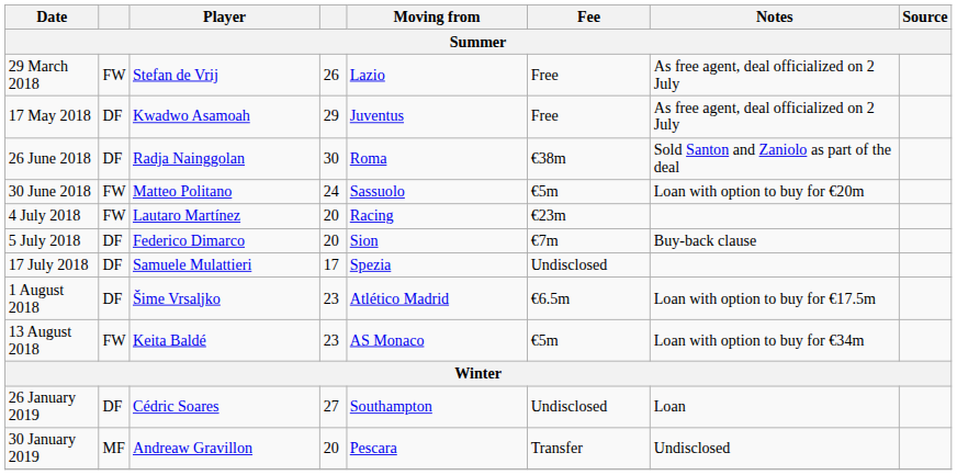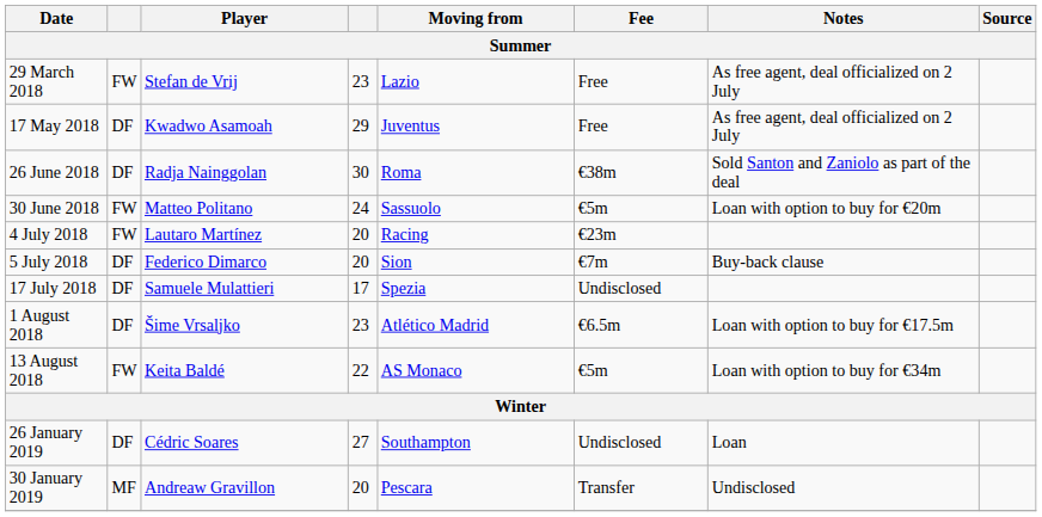 <table class="wikitable sortable">
 <tr>
 <th style="width:90px;">Date</th>
 <th style="width:20px;"></th>
 <th style="width:190px;">Player</th>
 <th style="width:20px;"></th>
 <th style="width:180px;">Moving from</th>
 <th style="width:120px;" class="unsortable">Fee</th>
 <th style="width:250px;" class="unsortable">Notes</th>
 <th style="width:20px;">Source</th>
 </tr>
 <tr>
 <th colspan=8>Summer</th>
 </tr>
 <tr>
 <td>29 March 2018</td>
 <td>FW</td>
 <td> <a href='#'>Stefan de Vrij</a></td>
-<td>26</td>
+<td>23</td>
 <td> <a href='#'>Lazio</a></td>
 <td>Free</td>
 <td>As free agent, deal officialized on 2 July</td>
 <td></td>
 </tr>
 <tr>
 <td>17 May 2018</td>
 <td>DF</td>
 <td> <a href='#'>Kwadwo Asamoah</a></td>
 <td>29</td>
 <td> <a href='#'>Juventus</a></td>
 <td>Free</td>
 <td>As free agent, deal officialized on 2 July</td>
 <td></td>
 </tr>
 <tr>
 <td>26 June 2018</td>
 <td>DF</td>
 <td> <a href='#'>Radja Nainggolan</a></td>
 <td>30</td>
 <td> <a href='#'>Roma</a></td>
 <td>€38m</td>
 <td>Sold <a href='#'>Santon</a> and <a href='#'>Zaniolo</a> as part of the deal</td>
 <td></td>
 </tr>
 <tr>
 <td>30 June 2018</td>
 <td>FW</td>
 <td> <a href='#'>Matteo Politano</a></td>
 <td>24</td>
 <td> <a href='#'>Sassuolo</a></td>
 <td>€5m</td>
 <td>Loan with option to buy for €20m</td>
 <td></td>
 </tr>
 <tr>
 <td>4 July 2018</td>
 <td>FW</td>
 <td> <a href='#'>Lautaro Martínez</a></td>
 <td>20</td>
 <td> <a href='#'>Racing</a></td>
 <td>€23m</td>
 <td></td>
 <td></td>
 </tr>
 <tr>
 <td>5 July 2018</td>
 <td>DF</td>
 <td> <a href='#'>Federico Dimarco</a></td>
 <td>20</td>
 <td> <a href='#'>Sion</a></td>
 <td>€7m</td>
 <td>Buy-back clause</td>
 <td></td>
 </tr>
 <tr>
 <td>17 July 2018</td>
 <td>DF</td>
 <td> <a href='#'>Samuele Mulattieri</a></td>
 <td>17</td>
 <td> <a href='#'>Spezia</a></td>
 <td>Undisclosed</td>
 <td></td>
 <td></td>
 </tr>
 <tr>
 <td>1 August 2018</td>
 <td>DF</td>
 <td> <a href='#'>Šime Vrsaljko</a></td>
 <td>23</td>
 <td> <a href='#'>Atlético Madrid</a></td>
 <td>€6.5m</td>
 <td>Loan with option to buy for €17.5m</td>
 <td></td>
 </tr>
 <tr>
 <td>13 August 2018</td>
 <td>FW</td>
 <td> <a href='#'>Keita Baldé</a></td>
-<td>23</td>
+<td>22</td>
 <td> <a href='#'>AS Monaco</a></td>
 <td>€5m</td>
 <td>Loan with option to buy for €34m</td>
 <td></td>
 </tr>
 <tr>
 <th colspan=8>Winter</th>
 </tr>
 <tr>
 <td>26 January 2019</td>
 <td>DF</td>
 <td> <a href='#'>Cédric Soares</a></td>
 <td>27</td>
 <td> <a href='#'>Southampton</a></td>
 <td>Undisclosed</td>
 <td>Loan</td>
 <td></td>
 </tr>
 <tr>
 <td>30 January 2019</td>
 <td>MF</td>
 <td> <a href='#'>Andreaw Gravillon</a></td>
 <td>20</td>
 <td> <a href='#'>Pescara</a></td>
 <td>Transfer</td>
 <td>Undisclosed</td>
 <td></td>
 </tr>
 <tr>
 </tr>
 </table>
